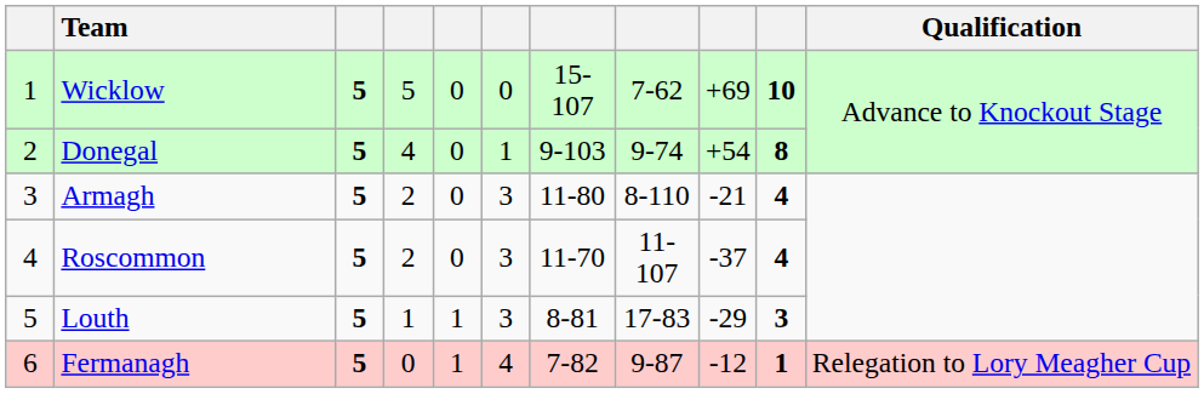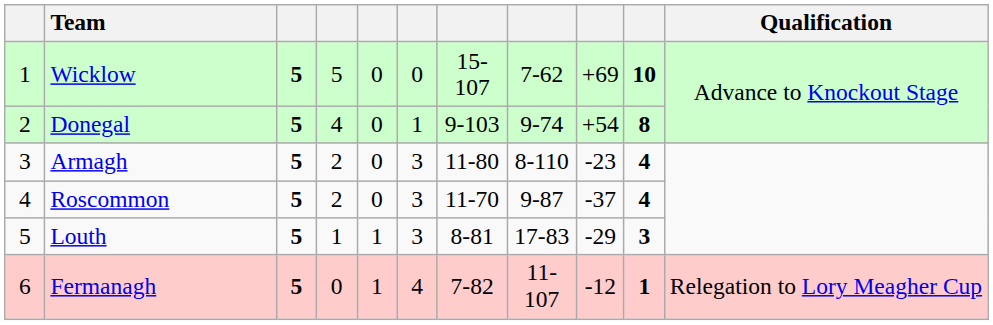 <table class="wikitable" style="text-align:center">
 <tr>
 <th width="20"></th>
 <th width="150" style="text-align:left;">Team</th>
 <th width="20"></th>
 <th width="20"></th>
 <th width="20"></th>
 <th width="20"></th>
 <th width="40"></th>
 <th width="40"></th>
 <th width="20"></th>
 <th width="20"></th>
 <th>Qualification</th>
 </tr>
 <tr style="background:#ccffcc">
 <td>1</td>
 <td style="text-align:left"> <a href='#'>Wicklow</a></td>
 <td><strong>5</strong></td>
 <td>5</td>
 <td>0</td>
 <td>0</td>
 <td>15-107</td>
 <td>7-62</td>
 <td>+69</td>
 <td><strong>10</strong></td>
 <td rowspan="2">Advance to <a href='#'>Knockout Stage</a></td>
 </tr>
 <tr style="background:#ccffcc">
 <td>2</td>
 <td style="text-align:left"> <a href='#'>Donegal</a></td>
 <td><strong>5</strong></td>
 <td>4</td>
 <td>0</td>
 <td>1</td>
 <td>9-103</td>
 <td>9-74</td>
 <td>+54</td>
 <td><strong>8</strong></td>
 </tr>
 <tr>
 <td>3</td>
 <td style="text-align:left"> <a href='#'>Armagh</a></td>
 <td><strong>5</strong></td>
 <td>2</td>
 <td>0</td>
 <td>3</td>
 <td>11-80</td>
 <td>8-110</td>
-<td>-21</td>
+<td>-23</td>
 <td><strong>4</strong></td>
 <td rowspan="3"></td>
 </tr>
 <tr>
 <td>4</td>
 <td style="text-align:left"> <a href='#'>Roscommon</a></td>
 <td><strong>5</strong></td>
 <td>2</td>
 <td>0</td>
 <td>3</td>
 <td>11-70</td>
-<td>11-107</td>
+<td>9-87</td>
 <td>-37</td>
 <td><strong>4</strong></td>
 </tr>
 <tr>
 <td>5</td>
 <td style="text-align:left"> <a href='#'>Louth</a></td>
 <td><strong>5</strong></td>
 <td>1</td>
 <td>1</td>
 <td>3</td>
 <td>8-81</td>
 <td>17-83</td>
 <td>-29</td>
 <td><strong>3</strong></td>
 </tr>
 <tr style="background:#ffcccc">
 <td>6</td>
 <td style="text-align:left"> <a href='#'>Fermanagh</a></td>
 <td><strong>5</strong></td>
 <td>0</td>
 <td>1</td>
 <td>4</td>
 <td>7-82</td>
-<td>9-87</td>
+<td>11-107</td>
 <td>-12</td>
 <td><strong>1</strong></td>
 <td>Relegation to <a href='#'>Lory Meagher Cup</a></td>
 </tr>
 </table>
